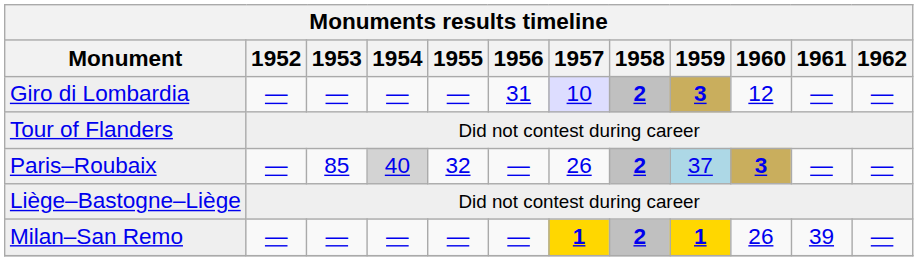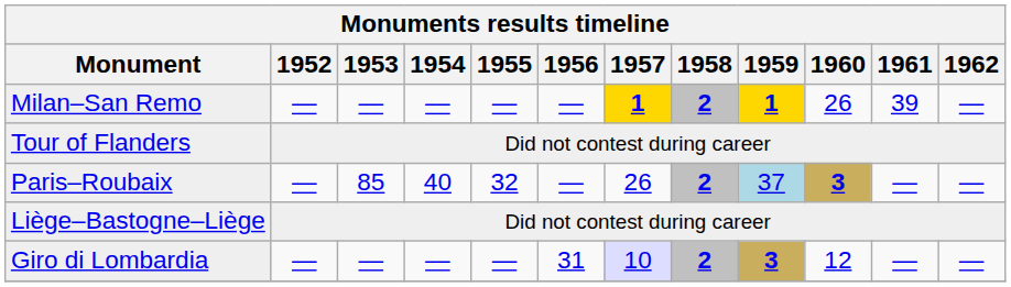 <table class="wikitable">
 <tr>
 <th scope="col" colspan=12 align=center>Monuments results timeline</th>
 </tr>
 <tr>
 <th>Monument</th>
 <th scope="col">1952</th>
 <th scope="col">1953</th>
 <th scope="col">1954</th>
 <th scope="col">1955</th>
 <th scope="col">1956</th>
 <th scope="col">1957</th>
 <th scope="col">1958</th>
 <th scope="col">1959</th>
 <th scope="col">1960</th>
 <th scope="col">1961</th>
 <th scope="col">1962</th>
 </tr>
 <tr style="text-align:center;">
-<td style="text-align:left; background:#efefef;"><a href='#'>Giro di Lombardia</a></td>
+<td style="text-align:left; background:#efefef;"><a href='#'>Milan–San Remo</a></td>
 <td><a href='#'>—</a></td>
 <td><a href='#'>—</a></td>
 <td><a href='#'>—</a></td>
 <td><a href='#'>—</a></td>
-<td><a href='#'>31</a></td>
-<td style="background:#ddddff;"><a href='#'>10</a></td>
+<td><a href='#'>—</a></td>
+<td style="text-align:center; background:gold;"><a href='#'><strong>1</strong></a></td>
 <td style="text-align:center; background:#C0C0C0;"><a href='#'><strong>2</strong></a></td>
-<td style="background:#C9AE5D;"><a href='#'><strong>3</strong></a></td>
-<td><a href='#'>12</a></td>
-<td><a href='#'>—</a></td>
+<td style="text-align:center; background:gold;"><a href='#'><strong>1</strong></a></td>
+<td><a href='#'>26</a></td>
+<td><a href='#'>39</a></td>
 <td><a href='#'>—</a></td>
 </tr>
 <tr style="text-align:center;">
 <td style="text-align:left; background:#efefef;"><a href='#'>Tour of Flanders</a></td>
 <td style="text-align:center; background:#efefef;" colspan=11><small>Did not contest during career</small></td>
 </tr>
 <tr style="text-align:center;">
 <td style="text-align:left; background:#efefef;"><a href='#'>Paris–Roubaix</a></td>
 <td><a href='#'>—</a></td>
 <td><a href='#'>85</a></td>
-<td style="background: lightgrey;"><a href='#'>40</a></td>
+<td><a href='#'>40</a></td>
 <td><a href='#'>32</a></td>
 <td><a href='#'>—</a></td>
 <td><a href='#'>26</a></td>
 <td style="text-align:center; background:#C0C0C0;"><a href='#'><strong>2</strong></a></td>
 <td style="background: lightblue;"><a href='#'>37</a></td>
 <td style="background:#C9AE5D;"><a href='#'><strong>3</strong></a></td>
 <td><a href='#'>—</a></td>
 <td><a href='#'>—</a></td>
 </tr>
 <tr style="text-align:center;">
 <td style="text-align:left; background:#efefef;"><a href='#'>Liège–Bastogne–Liège</a></td>
 <td style="text-align:center; background:#efefef;" colspan=11><small>Did not contest during career</small></td>
 </tr>
 <tr style="text-align:center;">
-<td style="text-align:left; background:#efefef;"><a href='#'>Milan–San Remo</a></td>
+<td style="text-align:left; background:#efefef;"><a href='#'>Giro di Lombardia</a></td>
 <td><a href='#'>—</a></td>
 <td><a href='#'>—</a></td>
 <td><a href='#'>—</a></td>
 <td><a href='#'>—</a></td>
+<td><a href='#'>31</a></td>
+<td style="background:#ddddff;"><a href='#'>10</a></td>
+<td style="text-align:center; background:#C0C0C0;"><a href='#'><strong>2</strong></a></td>
+<td style="background:#C9AE5D;"><a href='#'><strong>3</strong></a></td>
+<td><a href='#'>12</a></td>
 <td><a href='#'>—</a></td>
-<td style="text-align:center; background:gold;"><a href='#'><strong>1</strong></a></td>
-<td style="text-align:center; background:#C0C0C0;"><a href='#'><strong>2</strong></a></td>
-<td style="text-align:center; background:gold;"><a href='#'><strong>1</strong></a></td>
-<td><a href='#'>26</a></td>
-<td><a href='#'>39</a></td>
 <td><a href='#'>—</a></td>
 </tr>
 <tr>
 </tr>
 </table>
